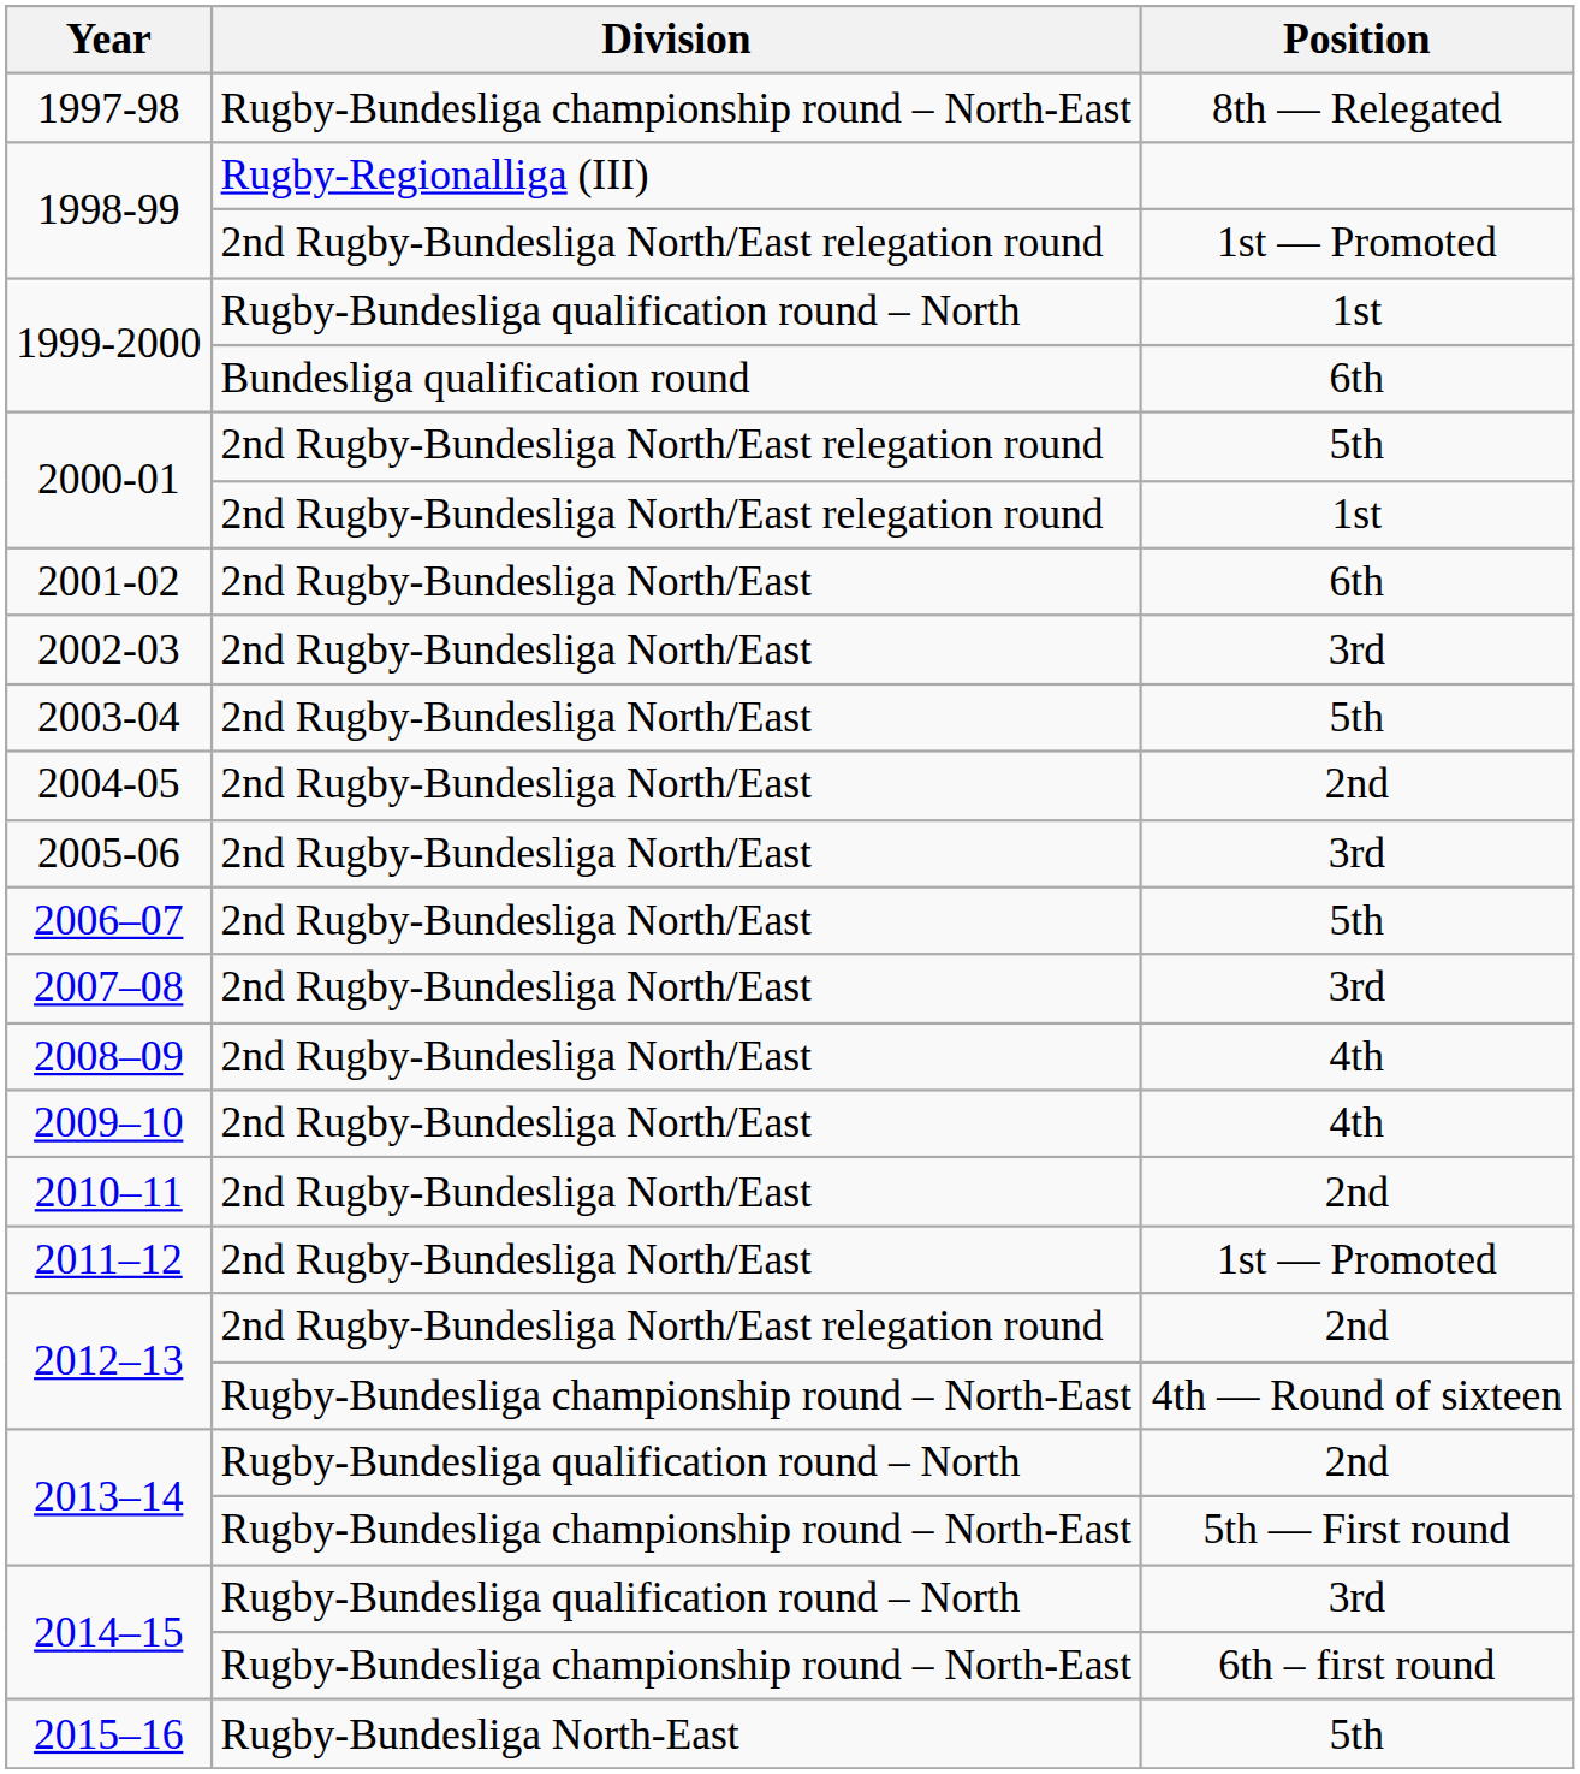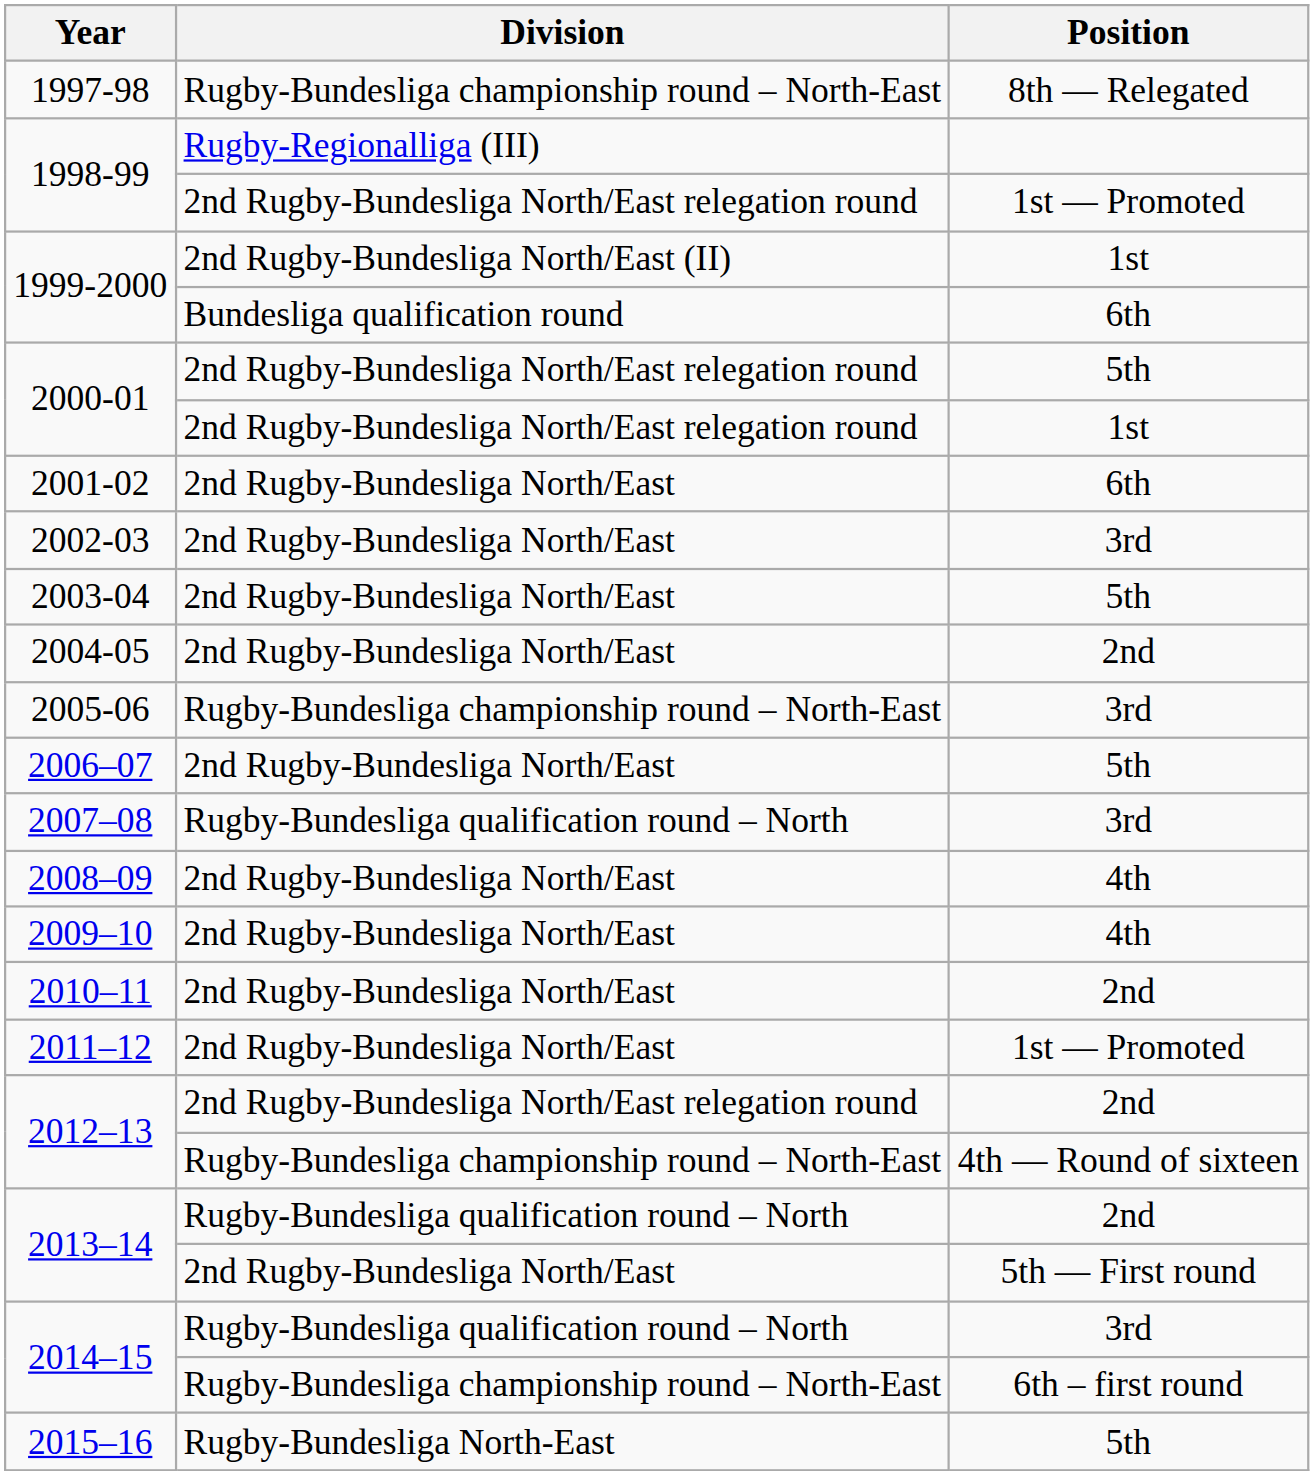 <table class="wikitable">
 <tr>
 <th>Year</th>
 <th>Division</th>
 <th>Position</th>
 </tr>
 <tr align="center">
 <td>1997-98</td>
 <td align="left">Rugby-Bundesliga championship round – North-East</td>
 <td>8th — Relegated</td>
 </tr>
 <tr align="center">
 <td rowspan=2>1998-99</td>
 <td align="left"><a href='#'>Rugby-Regionalliga</a> (III)</td>
 <td></td>
 </tr>
 <tr align="center">
 <td align="left">2nd Rugby-Bundesliga North/East relegation round</td>
 <td>1st — Promoted</td>
 </tr>
 <tr align="center">
 <td rowspan=2>1999-2000</td>
-<td align="left">Rugby-Bundesliga qualification round – North</td>
+<td align="left">2nd Rugby-Bundesliga North/East (II)</td>
 <td>1st</td>
 </tr>
 <tr align="center">
 <td align="left">Bundesliga qualification round</td>
 <td>6th</td>
 </tr>
 <tr align="center">
 <td rowspan=2>2000-01</td>
 <td align="left">2nd Rugby-Bundesliga North/East relegation round</td>
 <td>5th</td>
 </tr>
 <tr align="center">
 <td align="left">2nd Rugby-Bundesliga North/East relegation round</td>
 <td>1st</td>
 </tr>
 <tr align="center">
 <td>2001-02</td>
 <td align="left">2nd Rugby-Bundesliga North/East</td>
 <td>6th</td>
 </tr>
 <tr align="center">
 <td>2002-03</td>
 <td align="left">2nd Rugby-Bundesliga North/East</td>
 <td>3rd</td>
 </tr>
 <tr align="center">
 <td>2003-04</td>
 <td align="left">2nd Rugby-Bundesliga North/East</td>
 <td>5th</td>
 </tr>
 <tr align="center">
 <td>2004-05</td>
 <td align="left">2nd Rugby-Bundesliga North/East</td>
 <td>2nd</td>
 </tr>
 <tr align="center">
 <td>2005-06</td>
-<td align="left">2nd Rugby-Bundesliga North/East</td>
+<td align="left">Rugby-Bundesliga championship round – North-East</td>
 <td>3rd</td>
 </tr>
 <tr align="center">
 <td><a href='#'>2006–07</a></td>
 <td align="left">2nd Rugby-Bundesliga North/East</td>
 <td>5th</td>
 </tr>
 <tr align="center">
 <td><a href='#'>2007–08</a></td>
-<td align="left">2nd Rugby-Bundesliga North/East</td>
+<td align="left">Rugby-Bundesliga qualification round – North</td>
 <td>3rd</td>
 </tr>
 <tr align="center">
 <td><a href='#'>2008–09</a></td>
 <td align="left">2nd Rugby-Bundesliga North/East</td>
 <td>4th</td>
 </tr>
 <tr align="center">
 <td><a href='#'>2009–10</a></td>
 <td align="left">2nd Rugby-Bundesliga North/East</td>
 <td>4th</td>
 </tr>
 <tr align="center">
 <td><a href='#'>2010–11</a></td>
 <td align="left">2nd Rugby-Bundesliga North/East</td>
 <td>2nd</td>
 </tr>
 <tr align="center">
 <td><a href='#'>2011–12</a></td>
 <td align="left">2nd Rugby-Bundesliga North/East</td>
 <td>1st — Promoted</td>
 </tr>
 <tr align="center">
 <td rowspan=2><a href='#'>2012–13</a></td>
 <td align="left">2nd Rugby-Bundesliga North/East relegation round</td>
 <td>2nd</td>
 </tr>
 <tr align="center">
 <td align="left">Rugby-Bundesliga championship round – North-East</td>
 <td>4th — Round of sixteen</td>
 </tr>
 <tr align="center">
 <td rowspan=2><a href='#'>2013–14</a></td>
 <td align="left">Rugby-Bundesliga qualification round – North</td>
 <td>2nd</td>
 </tr>
 <tr align="center">
-<td align="left">Rugby-Bundesliga championship round – North-East</td>
+<td align="left">2nd Rugby-Bundesliga North/East</td>
 <td>5th — First round</td>
 </tr>
 <tr align="center">
 <td rowspan=2><a href='#'>2014–15</a></td>
 <td align="left">Rugby-Bundesliga qualification round – North</td>
 <td>3rd</td>
 </tr>
 <tr align="center">
 <td align="left">Rugby-Bundesliga championship round – North-East</td>
 <td>6th – first round</td>
 </tr>
 <tr align="center">
 <td><a href='#'>2015–16</a></td>
 <td align="left">Rugby-Bundesliga North-East</td>
 <td>5th</td>
 </tr>
 </table>
